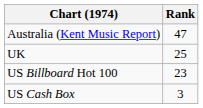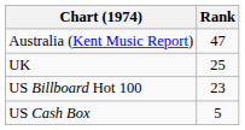 <table class="wikitable sortable">
 <tr>
 <th align="left">Chart (1974)</th>
 <th style="text-align:center;">Rank</th>
 </tr>
 <tr>
 <td>Australia (<a href='#'>Kent Music Report</a>)</td>
 <td style="text-align:center;">47</td>
 </tr>
 <tr>
 <td>UK</td>
 <td style="text-align:center;">25</td>
 </tr>
 <tr>
 <td>US <em>Billboard</em> Hot 100</td>
 <td style="text-align:center;">23</td>
 </tr>
 <tr>
 <td>US <em>Cash Box</em></td>
-<td style="text-align:center;">3</td>
+<td style="text-align:center;">5</td>
 </tr>
 </table>
